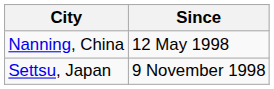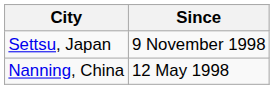 <table class="wikitable sortable">
 <tr>
 <th>City</th>
 <th>Since</th>
 </tr>
 <tr>
+<td> <a href='#'>Settsu</a>, Japan</td>
+<td>9 November 1998</td>
+</tr>
+<tr>
 <td> <a href='#'>Nanning</a>, China</td>
 <td>12 May 1998</td>
 </tr>
-<tr>
-<td> <a href='#'>Settsu</a>, Japan</td>
-<td>9 November 1998</td>
-</tr>
 </table>
